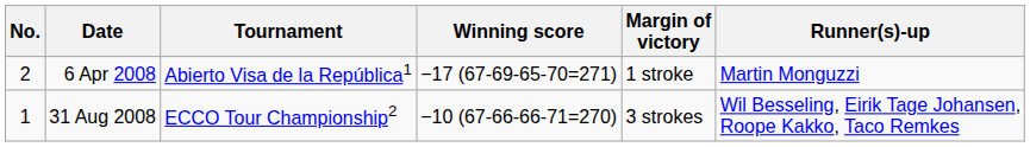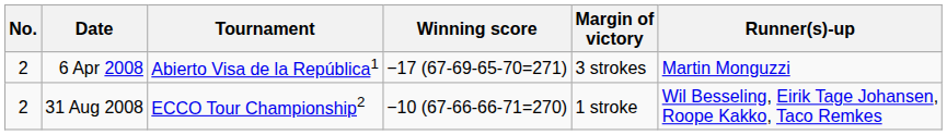 <table class="wikitable" style="font-size:95%;">
 <tr>
 <th>No.</th>
 <th>Date</th>
 <th>Tournament</th>
 <th>Winning score</th>
 <th>Margin of<br>victory</th>
 <th>Runner(s)-up</th>
 </tr>
 <tr>
 <td align=center>2</td>
 <td align=right>6 Apr <a href='#'>2008</a></td>
 <td><a href='#'>Abierto Visa de la República</a><sup>1</sup></td>
 <td>−17 (67-69-65-70=271)</td>
-<td>1 stroke</td>
+<td>3 strokes</td>
 <td> <a href='#'>Martin Monguzzi</a></td>
 </tr>
 <tr>
-<td align=center>1</td>
+<td align=center>2</td>
 <td align=right>31 Aug 2008</td>
 <td><a href='#'>ECCO Tour Championship</a><sup>2</sup></td>
 <td>−10 (67-66-66-71=270)</td>
-<td>3 strokes</td>
+<td>1 stroke</td>
 <td> <a href='#'>Wil Besseling</a>,  <a href='#'>Eirik Tage Johansen</a>,<br> <a href='#'>Roope Kakko</a>,  <a href='#'>Taco Remkes</a></td>
 </tr>
 </table>
